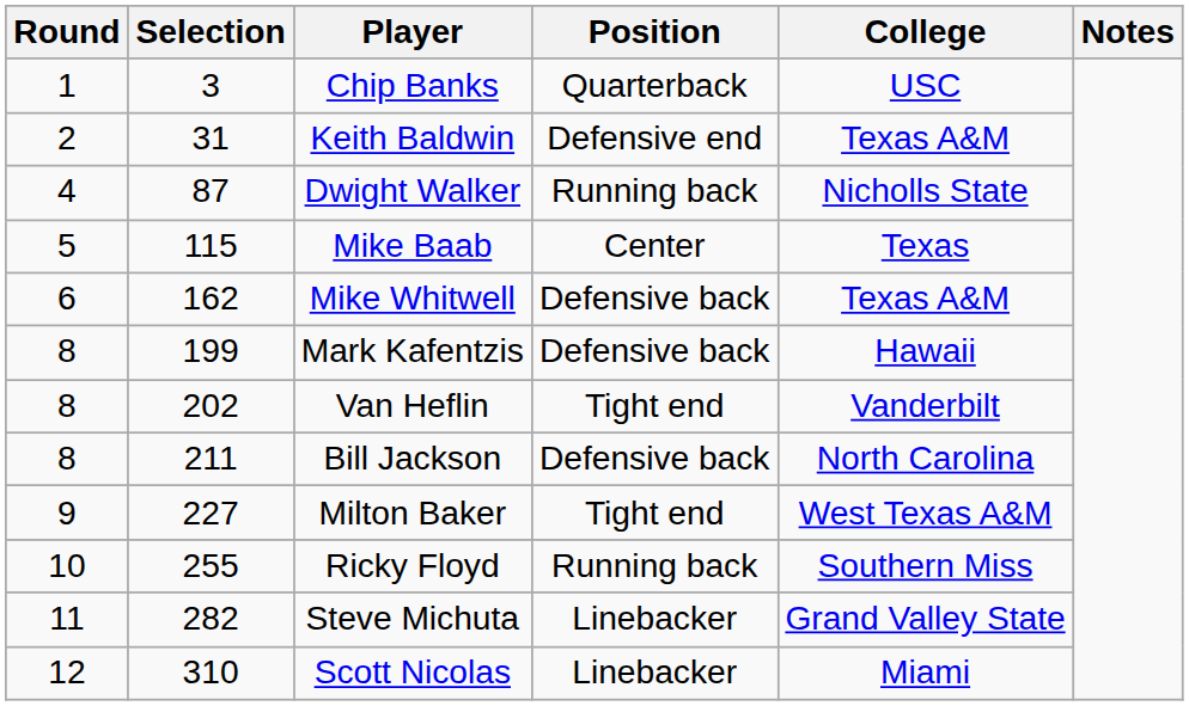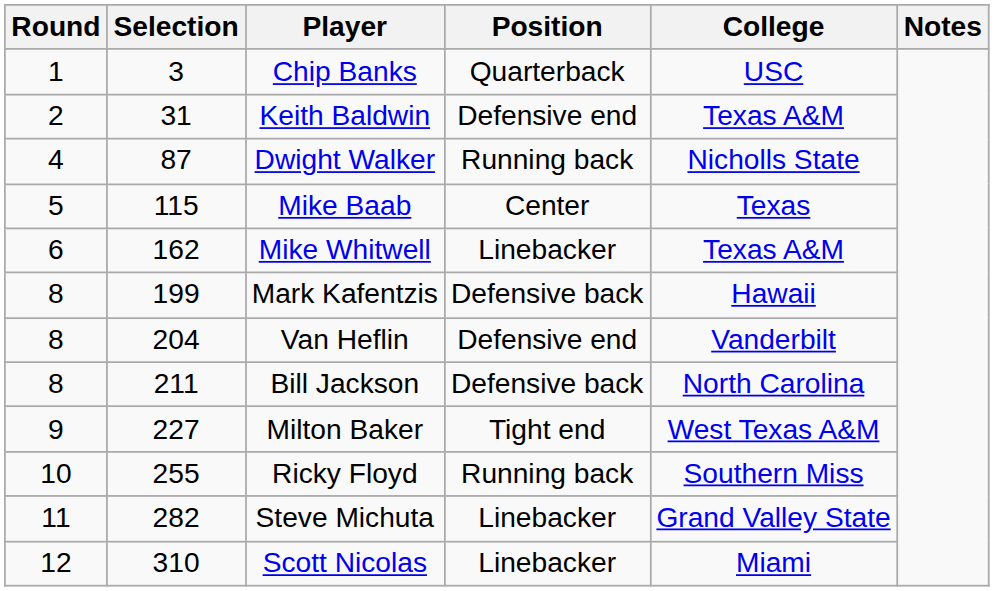 <table class="wikitable" style="text-align:center">
 <tr>
 <th>Round</th>
 <th>Selection</th>
 <th>Player</th>
 <th>Position</th>
 <th>College</th>
 <th>Notes</th>
 </tr>
 <tr>
 <td>1</td>
 <td>3</td>
 <td><a href='#'>Chip Banks</a></td>
 <td>Quarterback</td>
 <td><a href='#'>USC</a></td>
 </tr>
 <tr style="text-align:center;" bgcolor="">
 <td>2</td>
 <td>31</td>
 <td><a href='#'>Keith Baldwin</a></td>
 <td>Defensive end</td>
 <td><a href='#'>Texas A&M</a></td>
 </tr>
 <tr style="text-align:center;" bgcolor="">
 <td>4</td>
 <td>87</td>
 <td><a href='#'>Dwight Walker</a></td>
 <td>Running back</td>
 <td><a href='#'>Nicholls State</a></td>
 </tr>
 <tr style="text-align:center;" bgcolor="">
 <td>5</td>
 <td>115</td>
 <td><a href='#'>Mike Baab</a></td>
 <td>Center</td>
 <td><a href='#'>Texas</a></td>
 </tr>
 <tr style="text-align:center;" bgcolor="">
 <td>6</td>
 <td>162</td>
 <td><a href='#'>Mike Whitwell</a></td>
-<td>Defensive back</td>
+<td>Linebacker</td>
 <td><a href='#'>Texas A&M</a></td>
 </tr>
 <tr style="text-align:center;" bgcolor="">
 <td>8</td>
 <td>199</td>
 <td>Mark Kafentzis</td>
 <td>Defensive back</td>
 <td><a href='#'>Hawaii</a></td>
 </tr>
 <tr style="text-align:center;" bgcolor="">
 <td>8</td>
-<td>202</td>
+<td>204</td>
 <td>Van Heflin</td>
-<td>Tight end</td>
+<td>Defensive end</td>
 <td><a href='#'>Vanderbilt</a></td>
 </tr>
 <tr style="text-align:center;" bgcolor="">
 <td>8</td>
 <td>211</td>
 <td>Bill Jackson</td>
 <td>Defensive back</td>
 <td><a href='#'>North Carolina</a></td>
 </tr>
 <tr style="text-align:center;" bgcolor="">
 <td>9</td>
 <td>227</td>
 <td>Milton Baker</td>
 <td>Tight end</td>
 <td><a href='#'>West Texas A&M</a></td>
 </tr>
 <tr style="text-align:center;" bgcolor="">
 <td>10</td>
 <td>255</td>
 <td>Ricky Floyd</td>
 <td>Running back</td>
 <td><a href='#'>Southern Miss</a></td>
 </tr>
 <tr style="text-align:center;" bgcolor="">
 <td>11</td>
 <td>282</td>
 <td>Steve Michuta</td>
 <td>Linebacker</td>
 <td><a href='#'>Grand Valley State</a></td>
 </tr>
 <tr style="text-align:center;" bgcolor="">
 <td>12</td>
 <td>310</td>
 <td><a href='#'>Scott Nicolas</a></td>
 <td>Linebacker</td>
 <td><a href='#'>Miami</a></td>
 </tr>
 </table>
